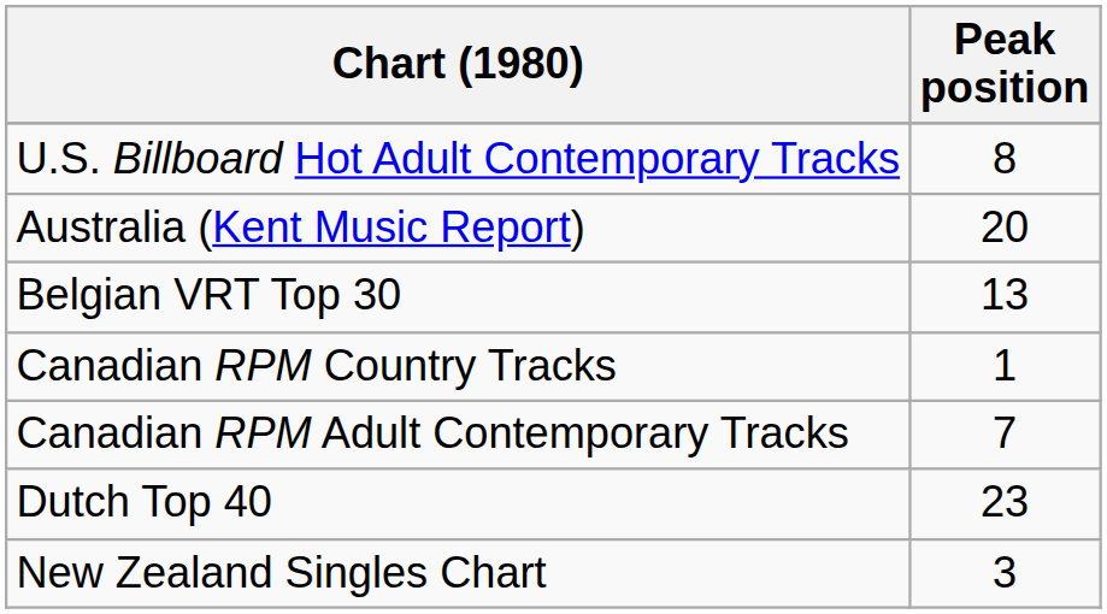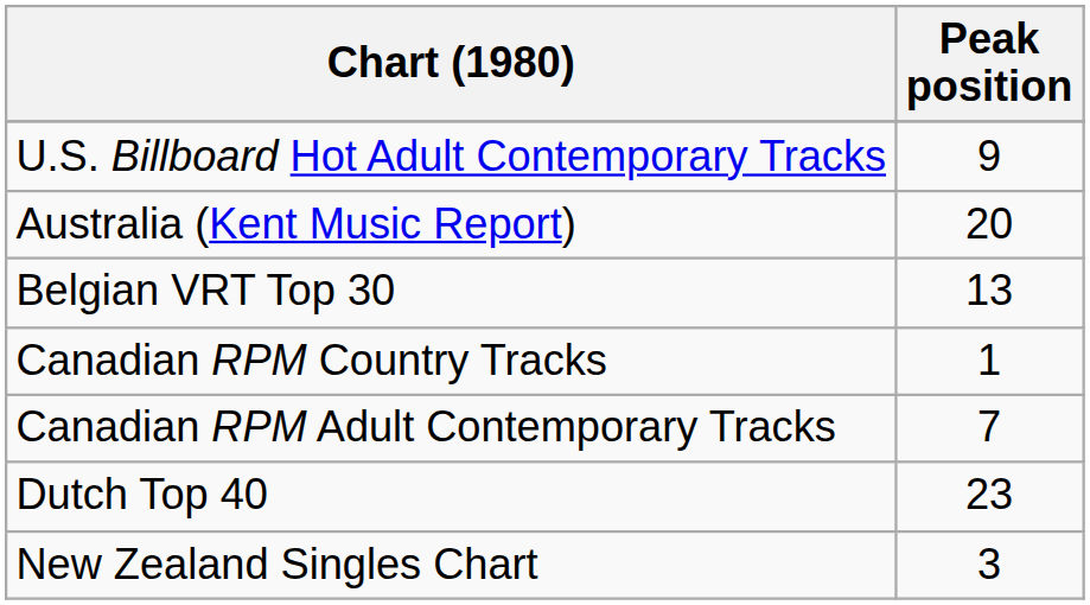 <table class="wikitable sortable">
 <tr>
 <th>Chart (1980)</th>
 <th>Peak<br>position</th>
 </tr>
 <tr>
 </tr>
 <tr>
 <td>U.S. <em>Billboard</em> <a href='#'>Hot Adult Contemporary Tracks</a></td>
-<td style="text-align:center;">8</td>
+<td style="text-align:center;">9</td>
 </tr>
 <tr>
 <td>Australia (<a href='#'>Kent Music Report</a>)</td>
 <td align="center">20</td>
 </tr>
 <tr>
 <td>Belgian VRT Top 30</td>
 <td style="text-align:center;">13</td>
 </tr>
 <tr>
 <td>Canadian <em>RPM</em> Country Tracks</td>
 <td style="text-align:center;">1</td>
 </tr>
 <tr>
 <td>Canadian <em>RPM</em> Adult Contemporary Tracks</td>
 <td style="text-align:center;">7</td>
 </tr>
 <tr>
 <td>Dutch Top 40</td>
 <td style="text-align:center;">23</td>
 </tr>
 <tr>
 <td>New Zealand Singles Chart</td>
 <td style="text-align:center;">3</td>
 </tr>
 </table>
